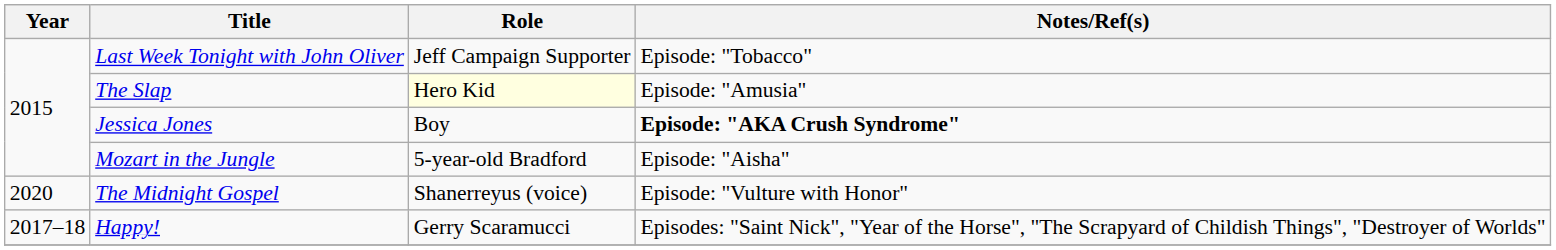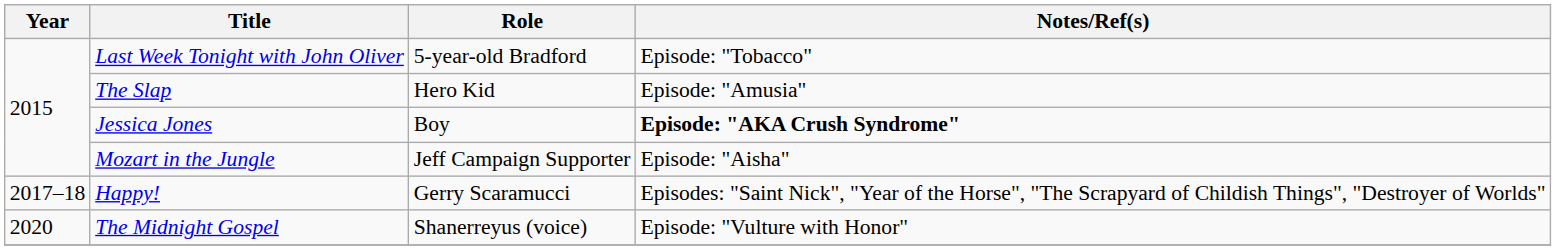 <table class="wikitable">
 <tr style="background:#ccc; text-align:center;">
 <th>Year</th>
 <th>Title</th>
 <th>Role</th>
 <th>Notes/Ref(s)</th>
 </tr>
 <tr>
 <td rowspan="4">2015</td>
 <td><em><a href='#'>Last Week Tonight with John Oliver</a></em></td>
-<td>Jeff Campaign Supporter</td>
+<td>5-year-old Bradford</td>
 <td>Episode: "Tobacco"</td>
 </tr>
 <tr>
 <td><em><a href='#'>The Slap</a></em></td>
-<td style="background: lightyellow;">Hero Kid</td>
+<td>Hero Kid</td>
 <td>Episode: "Amusia"</td>
 </tr>
 <tr>
 <td><em><a href='#'>Jessica Jones</a></em></td>
 <td>Boy</td>
 <td><strong>Episode: "AKA Crush Syndrome"</strong></td>
 </tr>
 <tr>
 <td><em><a href='#'>Mozart in the Jungle</a></em></td>
-<td>5-year-old Bradford</td>
+<td>Jeff Campaign Supporter</td>
 <td>Episode: "Aisha"</td>
+</tr>
+<tr>
+<td>2017–18</td>
+<td><em><a href='#'>Happy!</a></em></td>
+<td>Gerry Scaramucci</td>
+<td>Episodes: "Saint Nick", "Year of the Horse", "The Scrapyard of Childish Things", "Destroyer of Worlds"</td>
 </tr>
 <tr>
 <td>2020</td>
 <td><em><a href='#'>The Midnight Gospel</a></em></td>
 <td>Shanerreyus (voice)</td>
 <td>Episode: "Vulture with Honor"</td>
 </tr>
 <tr>
-<td>2017–18</td>
-<td><em><a href='#'>Happy!</a></em></td>
-<td>Gerry Scaramucci</td>
-<td>Episodes: "Saint Nick", "Year of the Horse", "The Scrapyard of Childish Things", "Destroyer of Worlds"</td>
-</tr>
-<tr>
 </tr>
 </table>
